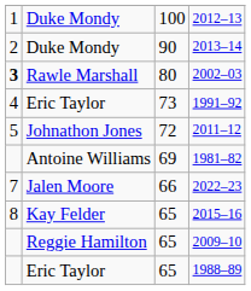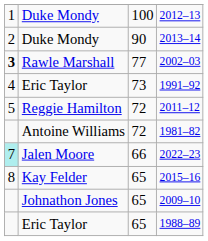 <table class="wikitable">
 <tr>
 </tr>
 <tr>
 <td>1</td>
 <td><a href='#'>Duke Mondy</a></td>
 <td>100</td>
 <td style="font-size:80%;"><a href='#'>2012–13</a></td>
 </tr>
 <tr>
 <td>2</td>
 <td>Duke Mondy</td>
 <td>90</td>
 <td style="font-size:80%;"><a href='#'>2013–14</a></td>
 </tr>
 <tr>
 <td><strong>3</strong></td>
 <td><a href='#'>Rawle Marshall</a></td>
-<td>80</td>
+<td>77</td>
 <td style="font-size:80%;"><a href='#'>2002–03</a></td>
 </tr>
 <tr>
 <td>4</td>
 <td>Eric Taylor</td>
 <td>73</td>
 <td style="font-size:80%;"><a href='#'>1991–92</a></td>
 </tr>
 <tr>
 <td>5</td>
-<td><a href='#'>Johnathon Jones</a></td>
+<td><a href='#'>Reggie Hamilton</a></td>
 <td>72</td>
 <td style="font-size:80%;"><a href='#'>2011–12</a></td>
 </tr>
 <tr>
 <td></td>
 <td>Antoine Williams</td>
-<td>69</td>
+<td>72</td>
 <td style="font-size:80%;"><a href='#'>1981–82</a></td>
 </tr>
 <tr>
-<td>7</td>
+<td style="background: paleturquoise;">7</td>
 <td><a href='#'>Jalen Moore</a></td>
 <td>66</td>
 <td style="font-size:80%;"><a href='#'>2022–23</a></td>
 </tr>
 <tr>
 <td>8</td>
 <td><a href='#'>Kay Felder</a></td>
 <td>65</td>
 <td style="font-size:80%;"><a href='#'>2015–16</a></td>
 </tr>
 <tr>
 <td></td>
-<td><a href='#'>Reggie Hamilton</a></td>
+<td><a href='#'>Johnathon Jones</a></td>
 <td>65</td>
 <td style="font-size:80%;"><a href='#'>2009–10</a></td>
 </tr>
 <tr>
 <td></td>
 <td>Eric Taylor</td>
 <td>65</td>
 <td style="font-size:80%;"><a href='#'>1988–89</a></td>
 </tr>
 </table>
